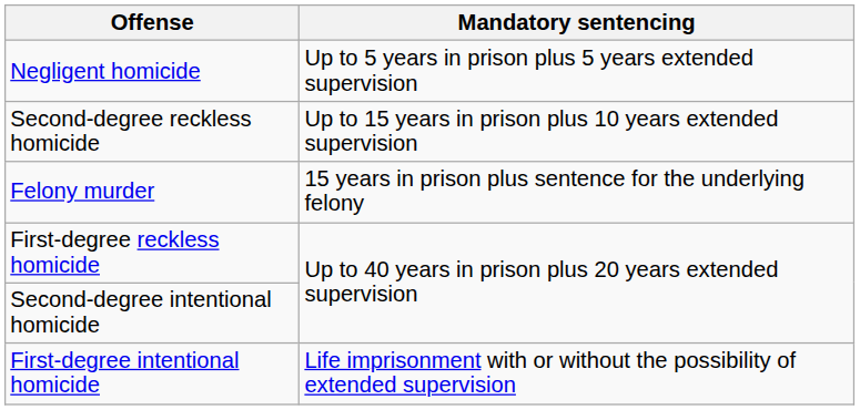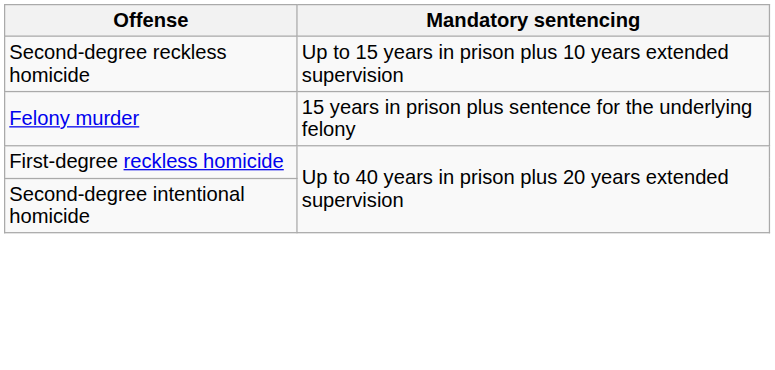 <table class="wikitable">
 <tr>
 <th>Offense</th>
 <th>Mandatory sentencing</th>
-</tr>
-<tr>
-<td><a href='#'>Negligent homicide</a></td>
-<td>Up to 5 years in prison plus 5 years extended supervision</td>
 </tr>
 <tr>
 <td>Second-degree reckless homicide</td>
 <td>Up to 15 years in prison plus 10 years extended supervision</td>
 </tr>
 <tr>
 <td><a href='#'>Felony murder</a></td>
 <td>15 years in prison plus sentence for the underlying felony</td>
 </tr>
 <tr>
 <td>First-degree <a href='#'>reckless homicide</a></td>
 <td rowspan="2">Up to 40 years in prison plus 20 years extended supervision</td>
 </tr>
 <tr>
 <td>Second-degree intentional homicide</td>
 </tr>
-<tr>
-<td><a href='#'>First-degree intentional homicide</a></td>
-<td><a href='#'>Life imprisonment</a> with or without the possibility of <a href='#'>extended supervision</a></td>
-</tr>
 </table>
